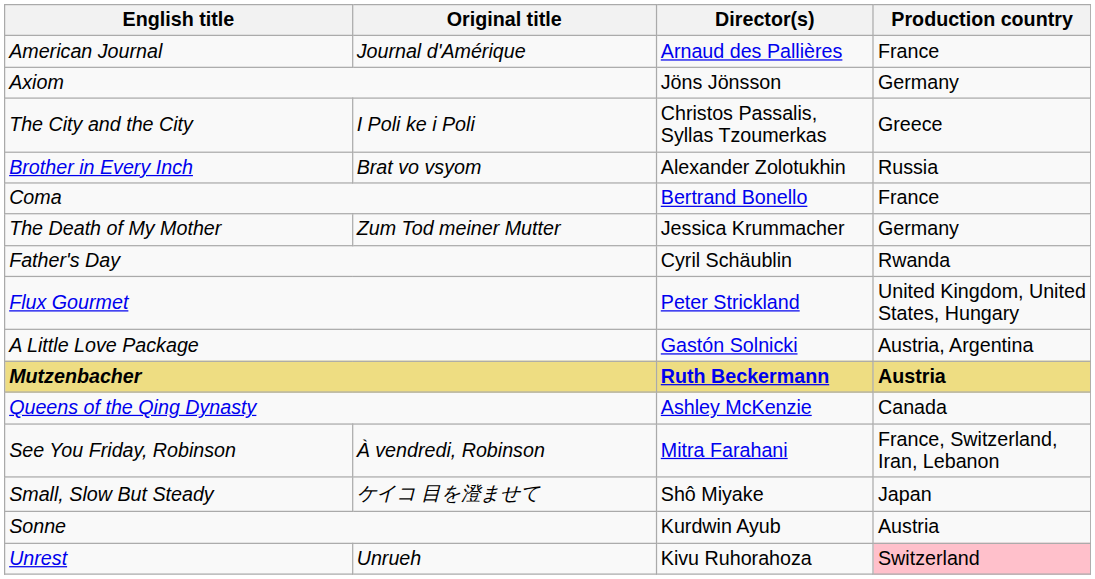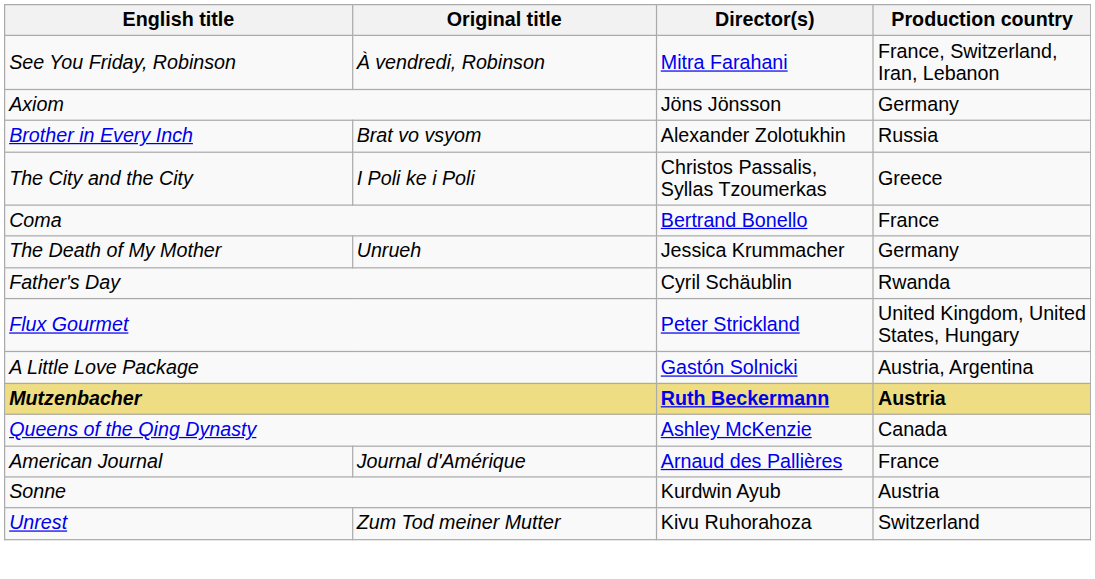 <table class="wikitable" width="100%" cellpadding="5">
 <tr>
 <th scope="col" width="32%">English title</th>
 <th scope="col" width="28%">Original title</th>
 <th scope="col" width="20%">Director(s)</th>
 <th scope="col" width="20%">Production country</th>
 </tr>
 <tr>
-<td><em>American Journal</em></td>
-<td><em>Journal d'Amérique</em></td>
-<td><a href='#'>Arnaud des Pallières</a></td>
-<td>France</td>
+<td><em>See You Friday, Robinson</em></td>
+<td><em>À vendredi, Robinson</em></td>
+<td><a href='#'>Mitra Farahani</a></td>
+<td>France, Switzerland, Iran, Lebanon</td>
 </tr>
 <tr>
 <td colspan="2"><em>Axiom</em></td>
 <td>Jöns Jönsson</td>
 <td>Germany</td>
+</tr>
+<tr>
+<td><em><a href='#'>Brother in Every Inch</a></em></td>
+<td><em>Brat vo vsyom</em></td>
+<td>Alexander Zolotukhin</td>
+<td>Russia</td>
 </tr>
 <tr>
 <td><em>The City and the City</em></td>
 <td><em>I Poli ke i Poli</em></td>
 <td>Christos Passalis, Syllas Tzoumerkas</td>
 <td>Greece</td>
 </tr>
 <tr>
-<td><em><a href='#'>Brother in Every Inch</a></em></td>
-<td><em>Brat vo vsyom</em></td>
-<td>Alexander Zolotukhin</td>
-<td>Russia</td>
-</tr>
-<tr>
 <td colspan="2"><em>Coma</em></td>
 <td><a href='#'>Bertrand Bonello</a></td>
 <td>France</td>
 </tr>
 <tr>
 <td><em>The Death of My Mother</em></td>
-<td><em>Zum Tod meiner Mutter</em></td>
+<td><em>Unrueh</em></td>
 <td>Jessica Krummacher</td>
 <td>Germany</td>
 </tr>
 <tr>
 <td colspan="2"><em>Father's Day</em></td>
 <td>Cyril Schäublin</td>
 <td>Rwanda</td>
 </tr>
 <tr>
 <td colspan="2"><em><a href='#'>Flux Gourmet</a></em></td>
 <td><a href='#'>Peter Strickland</a></td>
 <td>United Kingdom, United States, Hungary</td>
 </tr>
 <tr>
 <td colspan="2"><em>A Little Love Package</em></td>
 <td><a href='#'>Gastón Solnicki</a></td>
 <td>Austria, Argentina</td>
 </tr>
 <tr style="background:#EEDD82">
 <td colspan="2"><strong><em>Mutzenbacher</em></strong></td>
 <td><strong><a href='#'>Ruth Beckermann</a></strong></td>
 <td><strong>Austria</strong></td>
 </tr>
 <tr>
 <td colspan="2"><em><a href='#'>Queens of the Qing Dynasty</a></em></td>
 <td><a href='#'>Ashley McKenzie</a></td>
 <td>Canada</td>
 </tr>
 <tr>
-<td><em>See You Friday, Robinson</em></td>
-<td><em>À vendredi, Robinson</em></td>
-<td><a href='#'>Mitra Farahani</a></td>
-<td>France, Switzerland, Iran, Lebanon</td>
-</tr>
-<tr>
-<td><em>Small, Slow But Steady</em></td>
-<td><em>ケイコ 目を澄ませて</em></td>
-<td>Shô Miyake</td>
-<td>Japan</td>
+<td><em>American Journal</em></td>
+<td><em>Journal d'Amérique</em></td>
+<td><a href='#'>Arnaud des Pallières</a></td>
+<td>France</td>
 </tr>
 <tr>
 <td colspan="2"><em>Sonne</em></td>
 <td>Kurdwin Ayub</td>
 <td>Austria</td>
 </tr>
 <tr>
 <td><em><a href='#'>Unrest</a></em></td>
-<td><em>Unrueh</em></td>
+<td><em>Zum Tod meiner Mutter</em></td>
 <td>Kivu Ruhorahoza</td>
-<td style="background: pink;">Switzerland</td>
+<td>Switzerland</td>
 </tr>
 </table>
